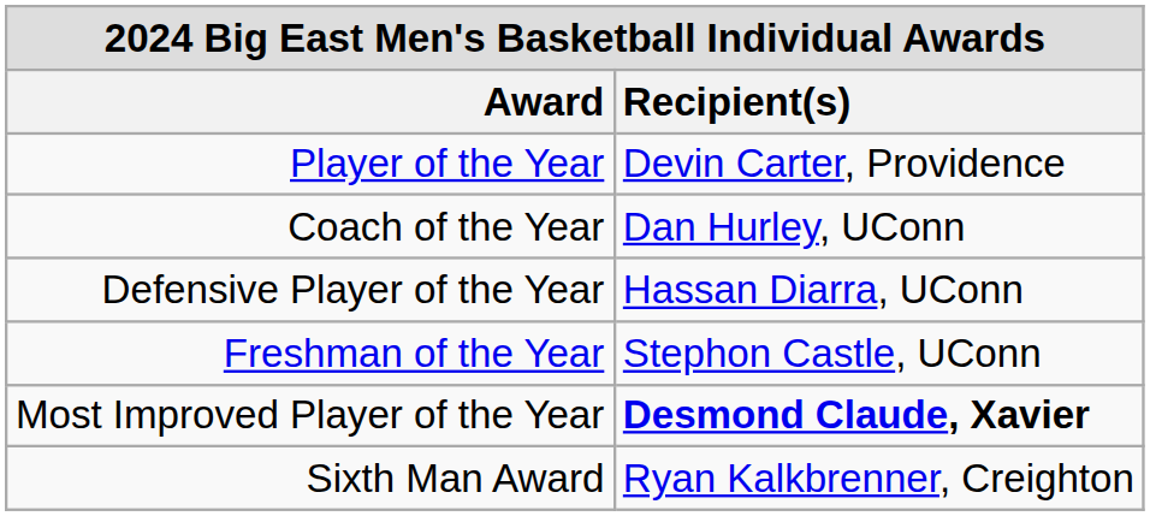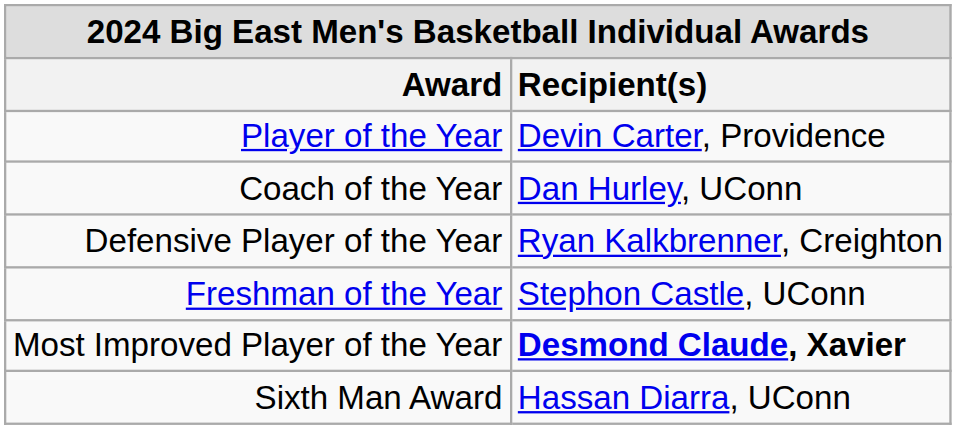 <table class="wikitable" style="white-space:nowrap; font-size:90%;">
 <tr>
 <td colspan="7" style="text-align:center; background:#ddd;"><strong>2024 Big East Men's Basketball Individual Awards</strong></td>
 </tr>
 <tr>
 <th style="text-align:right;">Award</th>
 <th style="text-align:left;">Recipient(s)</th>
 </tr>
 <tr>
 <td style="text-align:right;"><a href='#'>Player of the Year</a></td>
 <td style="text-align:left;"><a href='#'>Devin Carter</a>, Providence</td>
 </tr>
 <tr>
 <td style="text-align:right;">Coach of the Year</td>
 <td style="text-align:left;"><a href='#'>Dan Hurley</a>, UConn</td>
 </tr>
 <tr>
 <td style="text-align:right;">Defensive Player of the Year</td>
-<td style="text-align:left;"><a href='#'>Hassan Diarra</a>, UConn</td>
+<td style="text-align:left;"><a href='#'>Ryan Kalkbrenner</a>, Creighton</td>
 </tr>
 <tr>
 <td style="text-align:right;"><a href='#'>Freshman of the Year</a></td>
 <td style="text-align:left;"><a href='#'>Stephon Castle</a>, UConn</td>
 </tr>
 <tr>
 <td style="text-align:right;">Most Improved Player of the Year</td>
 <td style="text-align:left;"><strong><a href='#'>Desmond Claude</a>, Xavier</strong></td>
 </tr>
 <tr>
 <td style="text-align:right;">Sixth Man Award</td>
-<td style="text-align:left;"><a href='#'>Ryan Kalkbrenner</a>, Creighton</td>
+<td style="text-align:left;"><a href='#'>Hassan Diarra</a>, UConn</td>
 </tr>
 </table>
